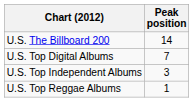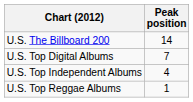 <table class="wikitable sortable">
 <tr>
 <th>Chart (2012)</th>
 <th>Peak<br>position</th>
 </tr>
 <tr>
 <td>U.S. <a href='#'>The Billboard 200</a></td>
 <td align="center">14</td>
 </tr>
 <tr>
 <td>U.S. Top Digital Albums</td>
 <td align="center">7</td>
 </tr>
 <tr>
 <td>U.S. Top Independent Albums</td>
-<td align="center">3</td>
+<td align="center">4</td>
 </tr>
 <tr>
 <td>U.S. Top Reggae Albums</td>
 <td align="center">1</td>
 </tr>
 </table>
